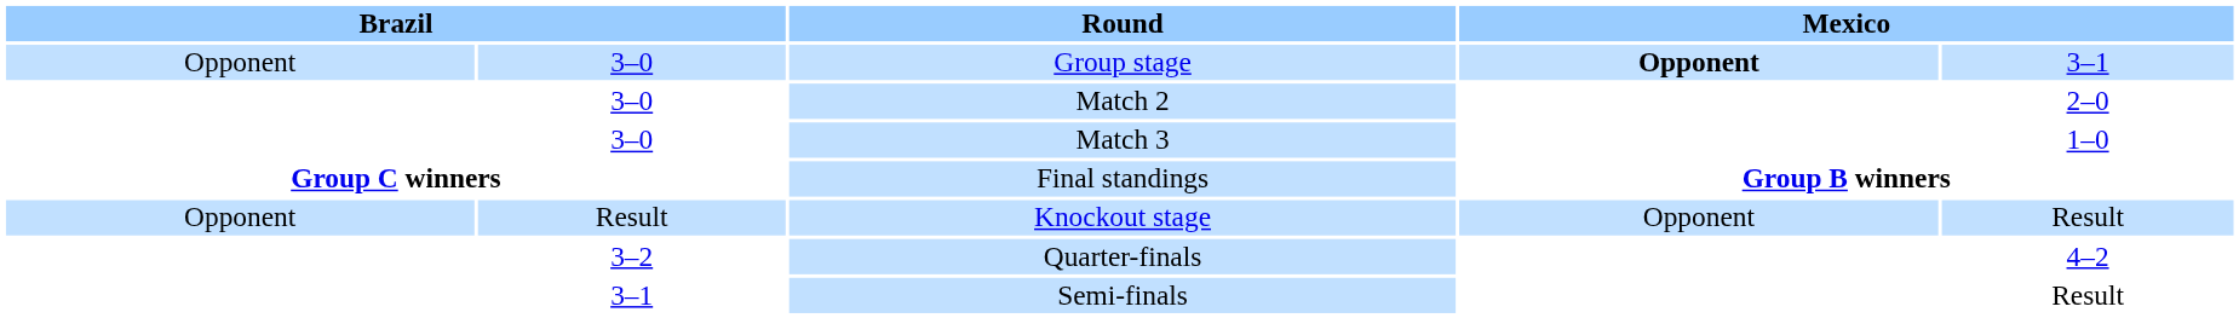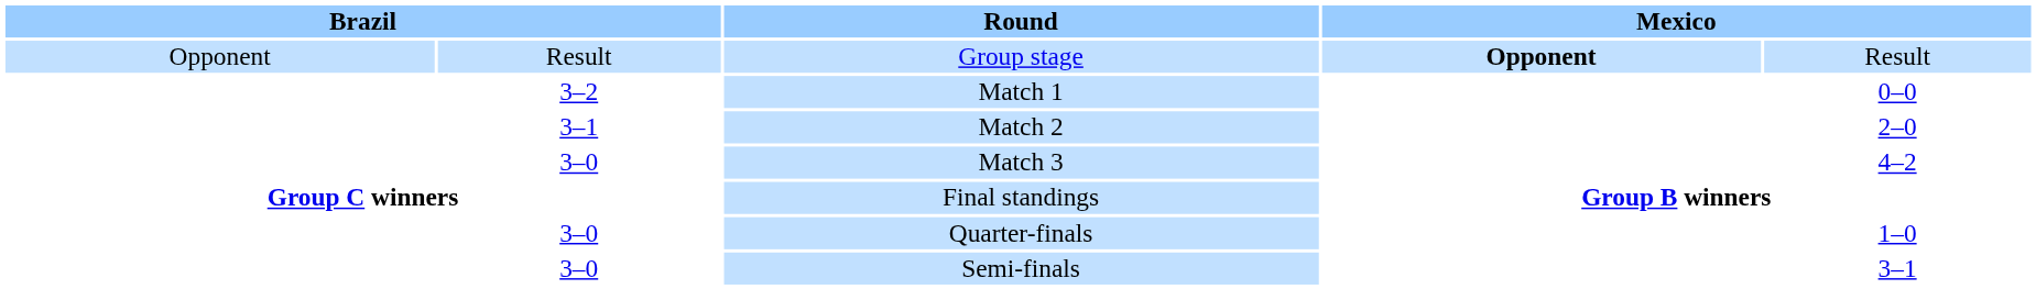 <table style="width:100%; text-align:center;">
 <tr style="vertical-align:top; background:#99CCFF;">
 <th colspan="2">Brazil</th>
 <th>Round</th>
 <th colspan="2">Mexico</th>
 </tr>
 <tr style="vertical-align:top; background:#C1E0FF;">
 <td>Opponent</td>
-<td><a href='#'>3–0</a></td>
+<td>Result</td>
 <td><a href='#'>Group stage</a></td>
 <td><strong>Opponent</strong></td>
-<td><a href='#'>3–1</a></td>
+<td>Result</td>
 </tr>
 <tr>
 <td style="text-align:left"></td>
-<td><a href='#'>3–0</a></td>
+<td><a href='#'>3–2</a></td>
+<td style="background:#C1E0FF">Match 1</td>
+<td style="text-align:left"></td>
+<td><a href='#'>0–0</a></td>
+</tr>
+<tr>
+<td style="text-align:left"></td>
+<td><a href='#'>3–1</a></td>
 <td style="background:#C1E0FF">Match 2</td>
 <td style="text-align:left"></td>
 <td><a href='#'>2–0</a></td>
 </tr>
 <tr>
 <td style="text-align:left"></td>
 <td><a href='#'>3–0</a></td>
 <td style="background:#C1E0FF">Match 3</td>
 <td style="text-align:left"></td>
-<td><a href='#'>1–0</a></td>
+<td><a href='#'>4–2</a></td>
 </tr>
 <tr>
 <td colspan="2" style="text-align:center"><strong><a href='#'>Group C</a> winners</strong><br><div></div></td>
 <td style="background:#C1E0FF">Final standings</td>
 <td colspan="2" style="text-align:center"><strong><a href='#'>Group B</a> winners</strong><br><div></div></td>
 </tr>
-<tr style="vertical-align:top;background:#C1E0FF">
-<td>Opponent</td>
-<td>Result</td>
-<td><a href='#'>Knockout stage</a></td>
-<td>Opponent</td>
-<td>Result</td>
+<tr>
+<td style="text-align:left"></td>
+<td><a href='#'>3–0</a></td>
+<td style="background:#C1E0FF">Quarter-finals</td>
+<td style="text-align:left"></td>
+<td><a href='#'>1–0</a></td>
 </tr>
 <tr>
 <td style="text-align:left"></td>
-<td><a href='#'>3–2</a></td>
-<td style="background:#C1E0FF">Quarter-finals</td>
-<td style="text-align:left"></td>
-<td><a href='#'>4–2</a></td>
-</tr>
-<tr>
+<td><a href='#'>3–0</a></td>
+<td style="background:#C1E0FF">Semi-finals</td>
 <td style="text-align:left"></td>
 <td><a href='#'>3–1</a></td>
-<td style="background:#C1E0FF">Semi-finals</td>
-<td style="text-align:left"></td>
-<td>Result</td>
 </tr>
 </table>
